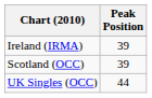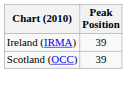 <table class="wikitable">
 <tr>
 <th>Chart (2010)</th>
 <th>Peak<br>Position</th>
 </tr>
 <tr>
 <td>Ireland (<a href='#'>IRMA</a>)</td>
 <td style="text-align:center;">39</td>
 </tr>
 <tr>
 <td>Scotland (<a href='#'>OCC</a>)</td>
 <td style="text-align:center;">39</td>
 </tr>
-<tr>
-<td><a href='#'>UK Singles</a> (<a href='#'>OCC</a>)</td>
-<td style="text-align:center;">44</td>
-</tr>
 </table>
